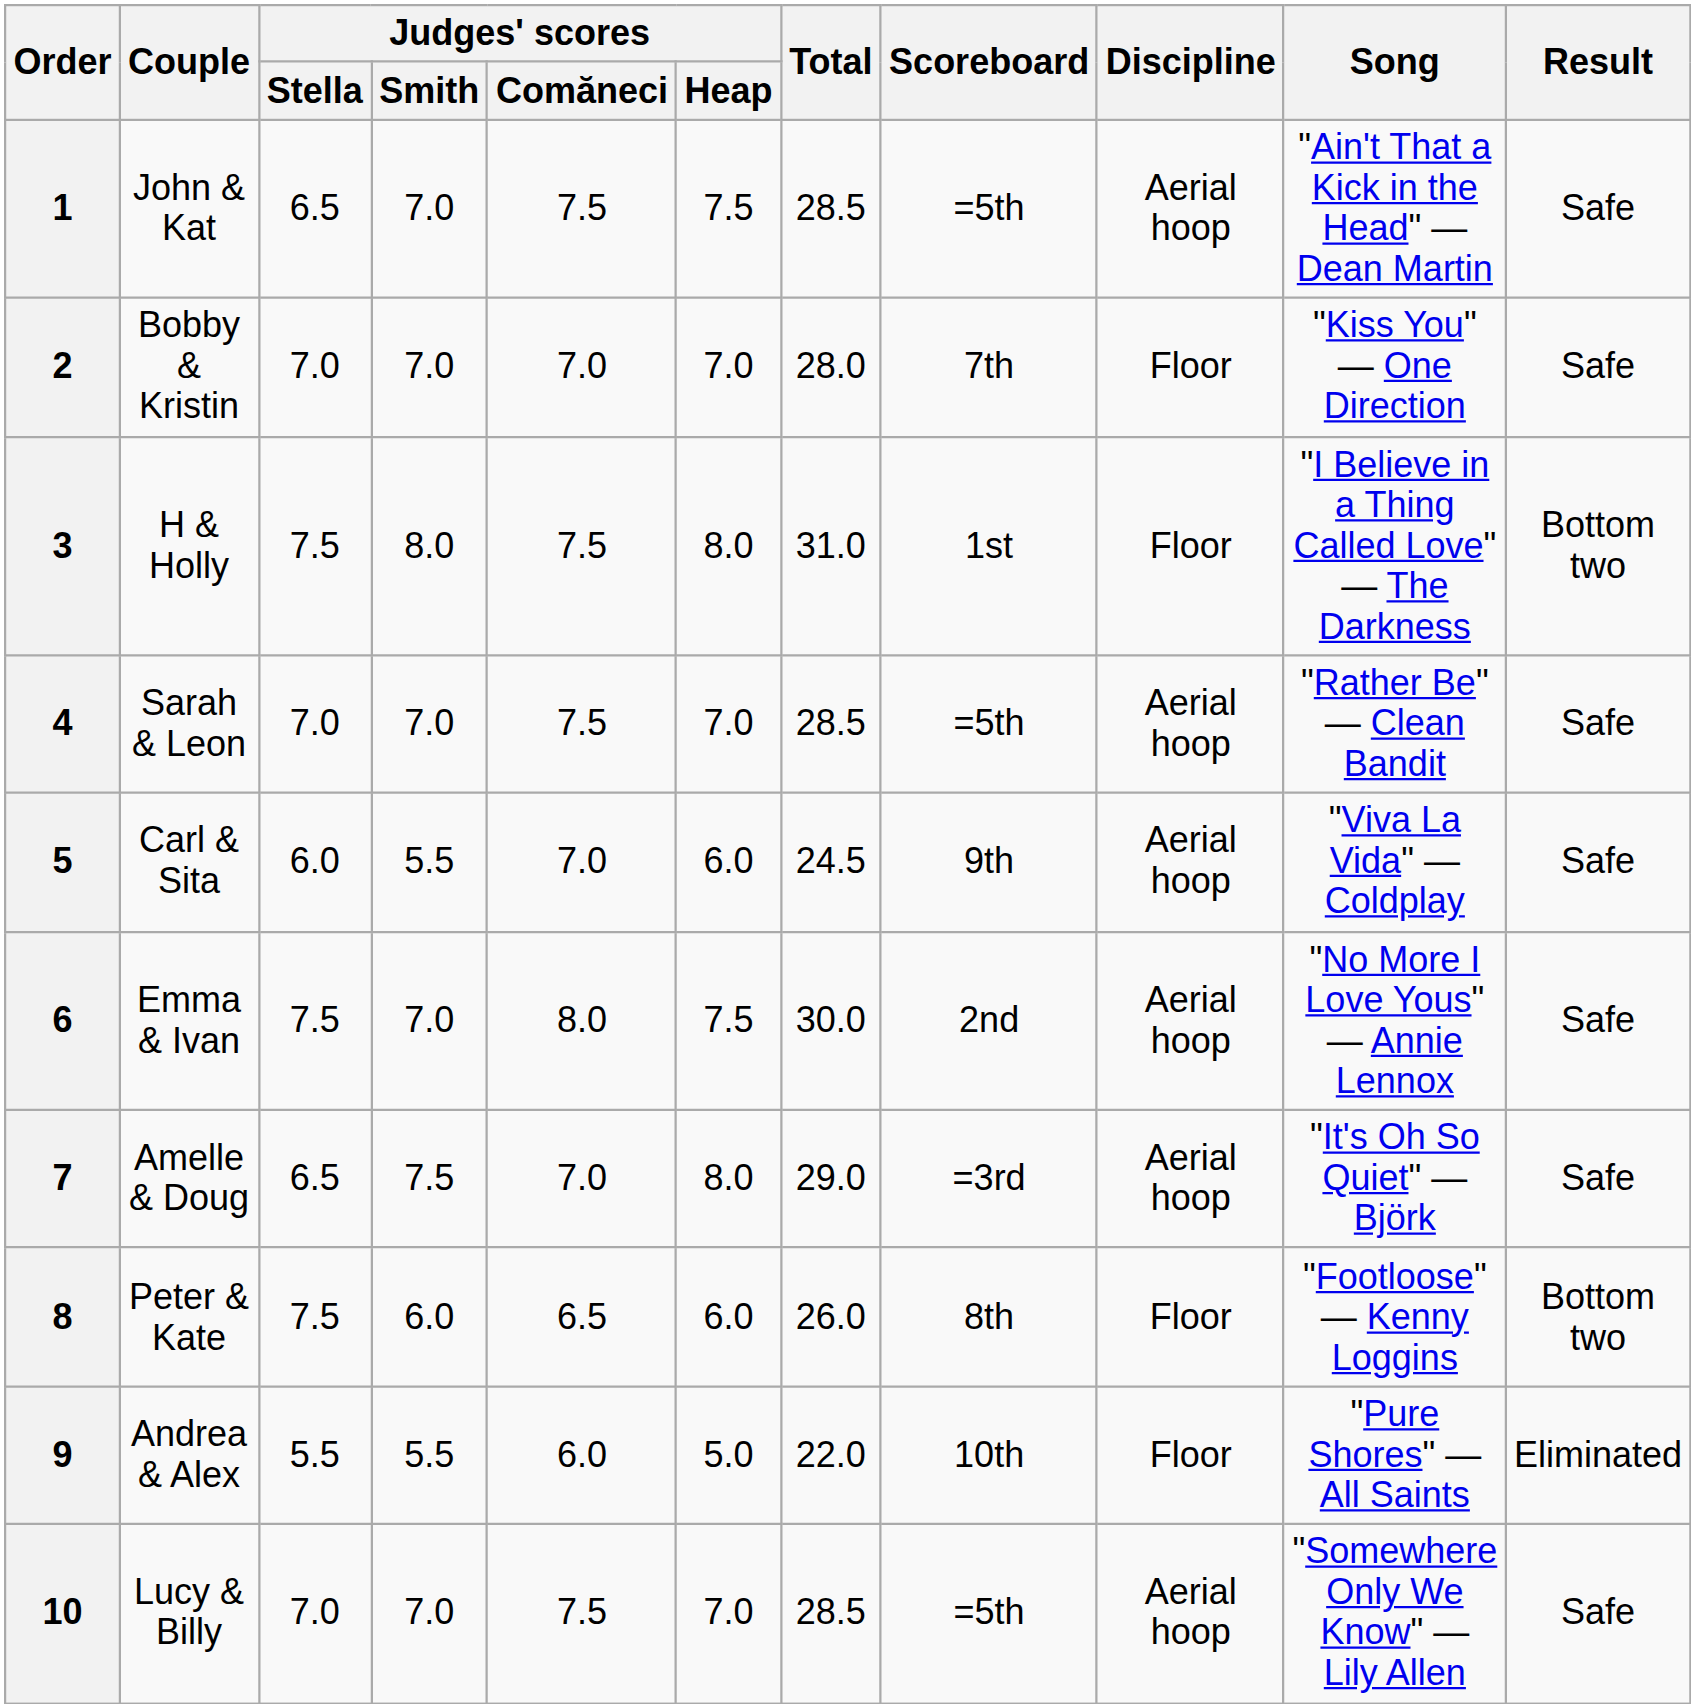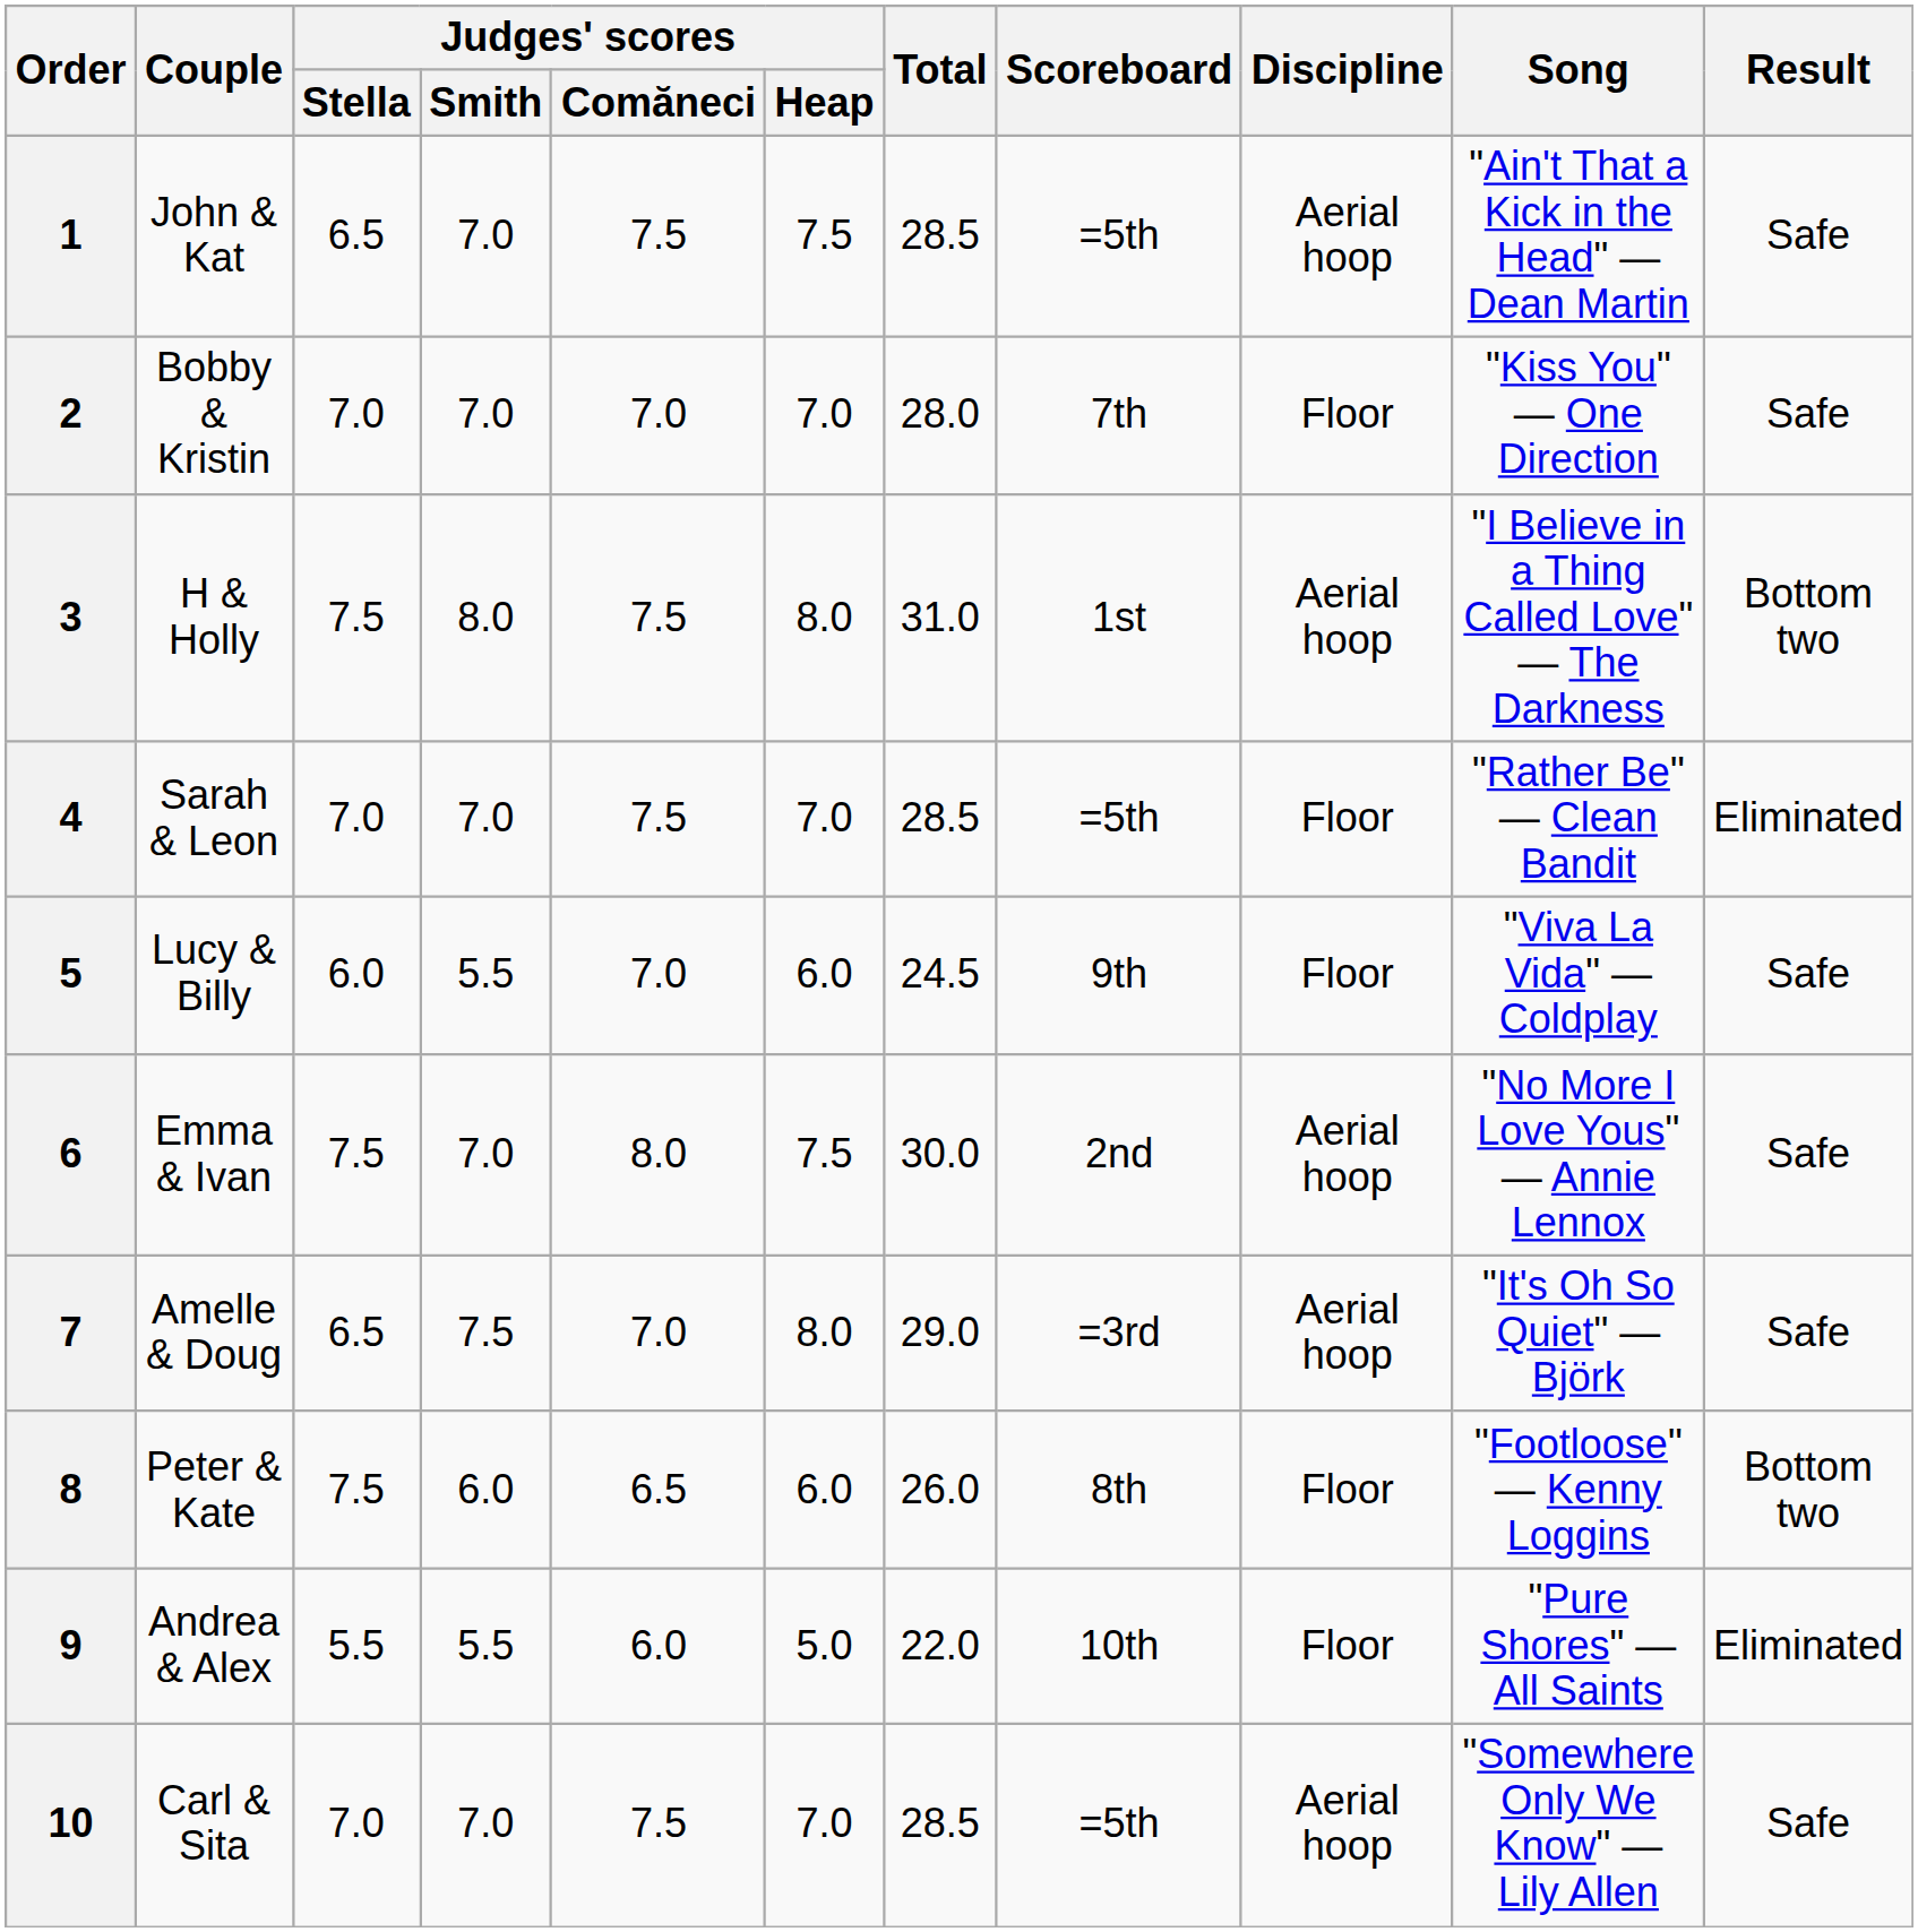 <table class="wikitable plainrowheaders" style="text-align:center;">
 <tr>
 <th scope="col" rowspan="2">Order</th>
 <th scope="col" rowspan="2">Couple</th>
 <th scope="col" colspan="4">Judges' scores</th>
 <th scope="col" rowspan="2">Total</th>
 <th scope="col" rowspan="2">Scoreboard</th>
 <th scope="col" rowspan="2">Discipline</th>
 <th scope="col" rowspan="2">Song</th>
 <th scope="col" rowspan="2">Result</th>
 </tr>
 <tr>
 <th scope="col">Stella</th>
 <th>Smith</th>
 <th>Comăneci</th>
 <th>Heap</th>
 </tr>
 <tr>
 <th scope="col">1</th>
 <td>John & Kat</td>
 <td>6.5</td>
 <td>7.0</td>
 <td>7.5</td>
 <td>7.5</td>
 <td>28.5</td>
 <td>=5th</td>
 <td>Aerial hoop</td>
 <td>"<a href='#'>Ain't That a Kick in the Head</a>" — <a href='#'>Dean Martin</a></td>
 <td>Safe</td>
 </tr>
 <tr>
 <th scope="col">2</th>
 <td>Bobby & Kristin</td>
 <td>7.0</td>
 <td>7.0</td>
 <td>7.0</td>
 <td>7.0</td>
 <td>28.0</td>
 <td>7th</td>
 <td>Floor</td>
 <td>"<a href='#'>Kiss You</a>" — <a href='#'>One Direction</a></td>
 <td>Safe</td>
 </tr>
 <tr>
 <th scope="col">3</th>
 <td>H & Holly</td>
 <td>7.5</td>
 <td>8.0</td>
 <td>7.5</td>
 <td>8.0</td>
 <td>31.0</td>
 <td>1st</td>
-<td>Floor</td>
+<td>Aerial hoop</td>
 <td>"<a href='#'>I Believe in a Thing Called Love</a>" — <a href='#'>The Darkness</a></td>
 <td>Bottom two</td>
 </tr>
 <tr>
 <th scope="col">4</th>
 <td>Sarah & Leon</td>
 <td>7.0</td>
 <td>7.0</td>
 <td>7.5</td>
 <td>7.0</td>
 <td>28.5</td>
 <td>=5th</td>
-<td>Aerial hoop</td>
+<td>Floor</td>
 <td>"<a href='#'>Rather Be</a>" — <a href='#'>Clean Bandit</a></td>
-<td>Safe</td>
+<td>Eliminated</td>
 </tr>
 <tr>
 <th scope="col">5</th>
-<td>Carl & Sita</td>
+<td>Lucy & Billy</td>
 <td>6.0</td>
 <td>5.5</td>
 <td>7.0</td>
 <td>6.0</td>
 <td>24.5</td>
 <td>9th</td>
-<td>Aerial hoop</td>
+<td>Floor</td>
 <td>"<a href='#'>Viva La Vida</a>" — <a href='#'>Coldplay</a></td>
 <td>Safe</td>
 </tr>
 <tr>
 <th scope="col">6</th>
 <td>Emma & Ivan</td>
 <td>7.5</td>
 <td>7.0</td>
 <td>8.0</td>
 <td>7.5</td>
 <td>30.0</td>
 <td>2nd</td>
 <td>Aerial hoop</td>
 <td>"<a href='#'>No More I Love Yous</a>" — <a href='#'>Annie Lennox</a></td>
 <td>Safe</td>
 </tr>
 <tr>
 <th scope="col">7</th>
 <td>Amelle & Doug</td>
 <td>6.5</td>
 <td>7.5</td>
 <td>7.0</td>
 <td>8.0</td>
 <td>29.0</td>
 <td>=3rd</td>
 <td>Aerial hoop</td>
 <td>"<a href='#'>It's Oh So Quiet</a>" — <a href='#'>Björk</a></td>
 <td>Safe</td>
 </tr>
 <tr>
 <th scope="col">8</th>
 <td>Peter & Kate</td>
 <td>7.5</td>
 <td>6.0</td>
 <td>6.5</td>
 <td>6.0</td>
 <td>26.0</td>
 <td>8th</td>
 <td>Floor</td>
 <td>"<a href='#'>Footloose</a>" — <a href='#'>Kenny Loggins</a></td>
 <td>Bottom two</td>
 </tr>
 <tr>
 <th scope="col">9</th>
 <td>Andrea & Alex</td>
 <td>5.5</td>
 <td>5.5</td>
 <td>6.0</td>
 <td>5.0</td>
 <td>22.0</td>
 <td>10th</td>
 <td>Floor</td>
 <td>"<a href='#'>Pure Shores</a>" — <a href='#'>All Saints</a></td>
 <td>Eliminated</td>
 </tr>
 <tr>
 <th scope="col">10</th>
-<td>Lucy & Billy</td>
+<td>Carl & Sita</td>
 <td>7.0</td>
 <td>7.0</td>
 <td>7.5</td>
 <td>7.0</td>
 <td>28.5</td>
 <td>=5th</td>
 <td>Aerial hoop</td>
 <td>"<a href='#'>Somewhere Only We Know</a>" — <a href='#'>Lily Allen</a></td>
 <td>Safe</td>
 </tr>
 <tr>
 </tr>
 </table>
